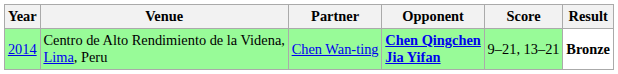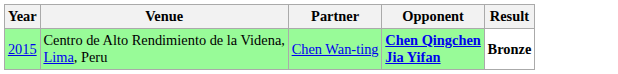 <table class="sortable wikitable" style="font-size: 90%;">
 <tr>
 <th>Year</th>
 <th>Venue</th>
 <th>Partner</th>
 <th>Opponent</th>
-<th>Score</th>
 <th>Result</th>
 </tr>
 <tr style="background:#98FB98">
-<td align="center"><a href='#'>2014</a></td>
+<td align="center"><a href='#'>2015</a></td>
 <td align="left">Centro de Alto Rendimiento de la Videna,<br><a href='#'>Lima</a>, Peru</td>
 <td align="left"> <a href='#'>Chen Wan-ting</a></td>
 <td align="left"><strong> <a href='#'>Chen Qingchen</a><br> <a href='#'>Jia Yifan</a></strong></td>
-<td align="left">9–21, 13–21</td>
 <td style="text-align:left; background:white"> <strong>Bronze</strong></td>
 </tr>
 </table>
